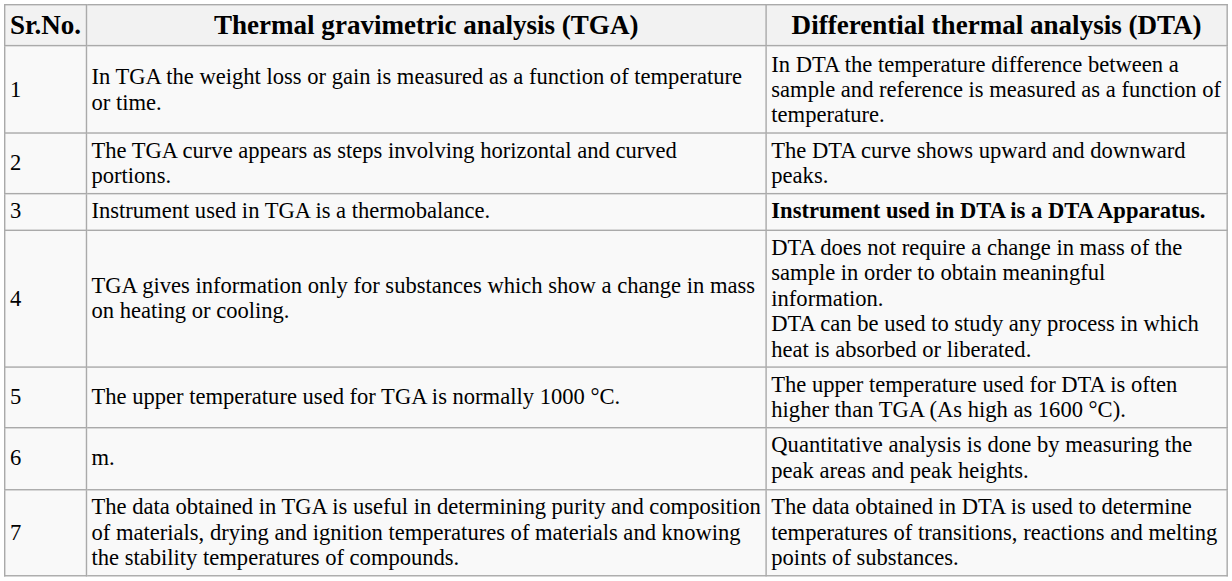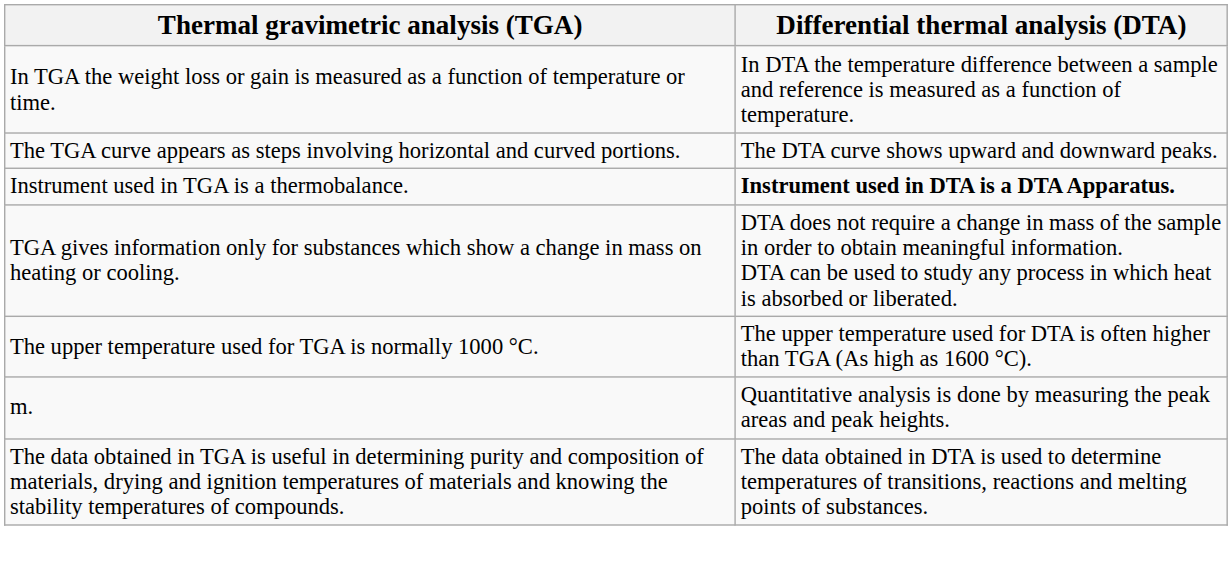 <table class="wikitable">
 <tr>
-<th><strong><big>Sr.No.</big></strong></th>
 <th><strong><big>Thermal gravimetric analysis (TGA)</big></strong></th>
 <th><big><strong>Differential thermal analysis (DTA)</strong></big></th>
 </tr>
 <tr>
-<td>1</td>
 <td>In TGA the weight loss or gain is measured as a function of temperature or time.</td>
 <td>In DTA the temperature difference between a sample and reference is measured as a function of temperature.</td>
 </tr>
 <tr>
-<td>2</td>
 <td>The TGA curve appears as steps involving horizontal and curved portions.</td>
 <td>The DTA curve shows upward and downward peaks.</td>
 </tr>
 <tr>
-<td>3</td>
 <td>Instrument used in TGA is a thermobalance.</td>
 <td><strong>Instrument used in DTA is a DTA Apparatus.</strong></td>
 </tr>
 <tr>
-<td>4</td>
 <td>TGA gives information only for substances which show a change in mass on heating or cooling.</td>
 <td>DTA does not require a change in mass of the sample in order to obtain meaningful information.<br>DTA can be used to study any process in which heat is absorbed or liberated.</td>
 </tr>
 <tr>
-<td>5</td>
 <td>The upper temperature used for TGA is normally 1000 °C.</td>
 <td>The upper temperature used for DTA is often higher than TGA (As high as 1600 °C).</td>
 </tr>
 <tr>
-<td>6</td>
 <td>m.</td>
 <td>Quantitative analysis is done by measuring the peak areas and peak heights.</td>
 </tr>
 <tr>
-<td>7</td>
 <td>The data obtained in TGA is useful in determining purity and composition of materials, drying and ignition temperatures of materials and knowing the stability temperatures of compounds.</td>
 <td>The data obtained in DTA is used to determine temperatures of transitions, reactions and melting points of substances.</td>
 </tr>
 </table>
